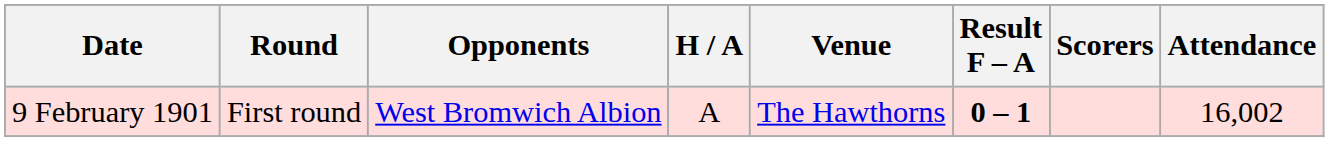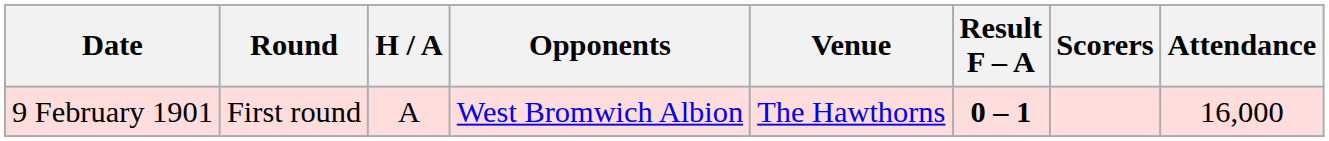 <table class="wikitable" style="text-align:center">
 <tr>
 <th>Date</th>
 <th>Round</th>
+<th>H / A</th>
 <th>Opponents</th>
-<th>H / A</th>
 <th>Venue</th>
 <th>Result<br>F – A</th>
 <th>Scorers</th>
 <th>Attendance</th>
 </tr>
 <tr bgcolor="#ffdddd">
 <td>9 February 1901</td>
 <td>First round</td>
+<td>A</td>
 <td><a href='#'>West Bromwich Albion</a></td>
-<td>A</td>
 <td><a href='#'>The Hawthorns</a></td>
 <td><strong>0 – 1</strong></td>
 <td></td>
-<td>16,002</td>
+<td>16,000</td>
 </tr>
 </table>
